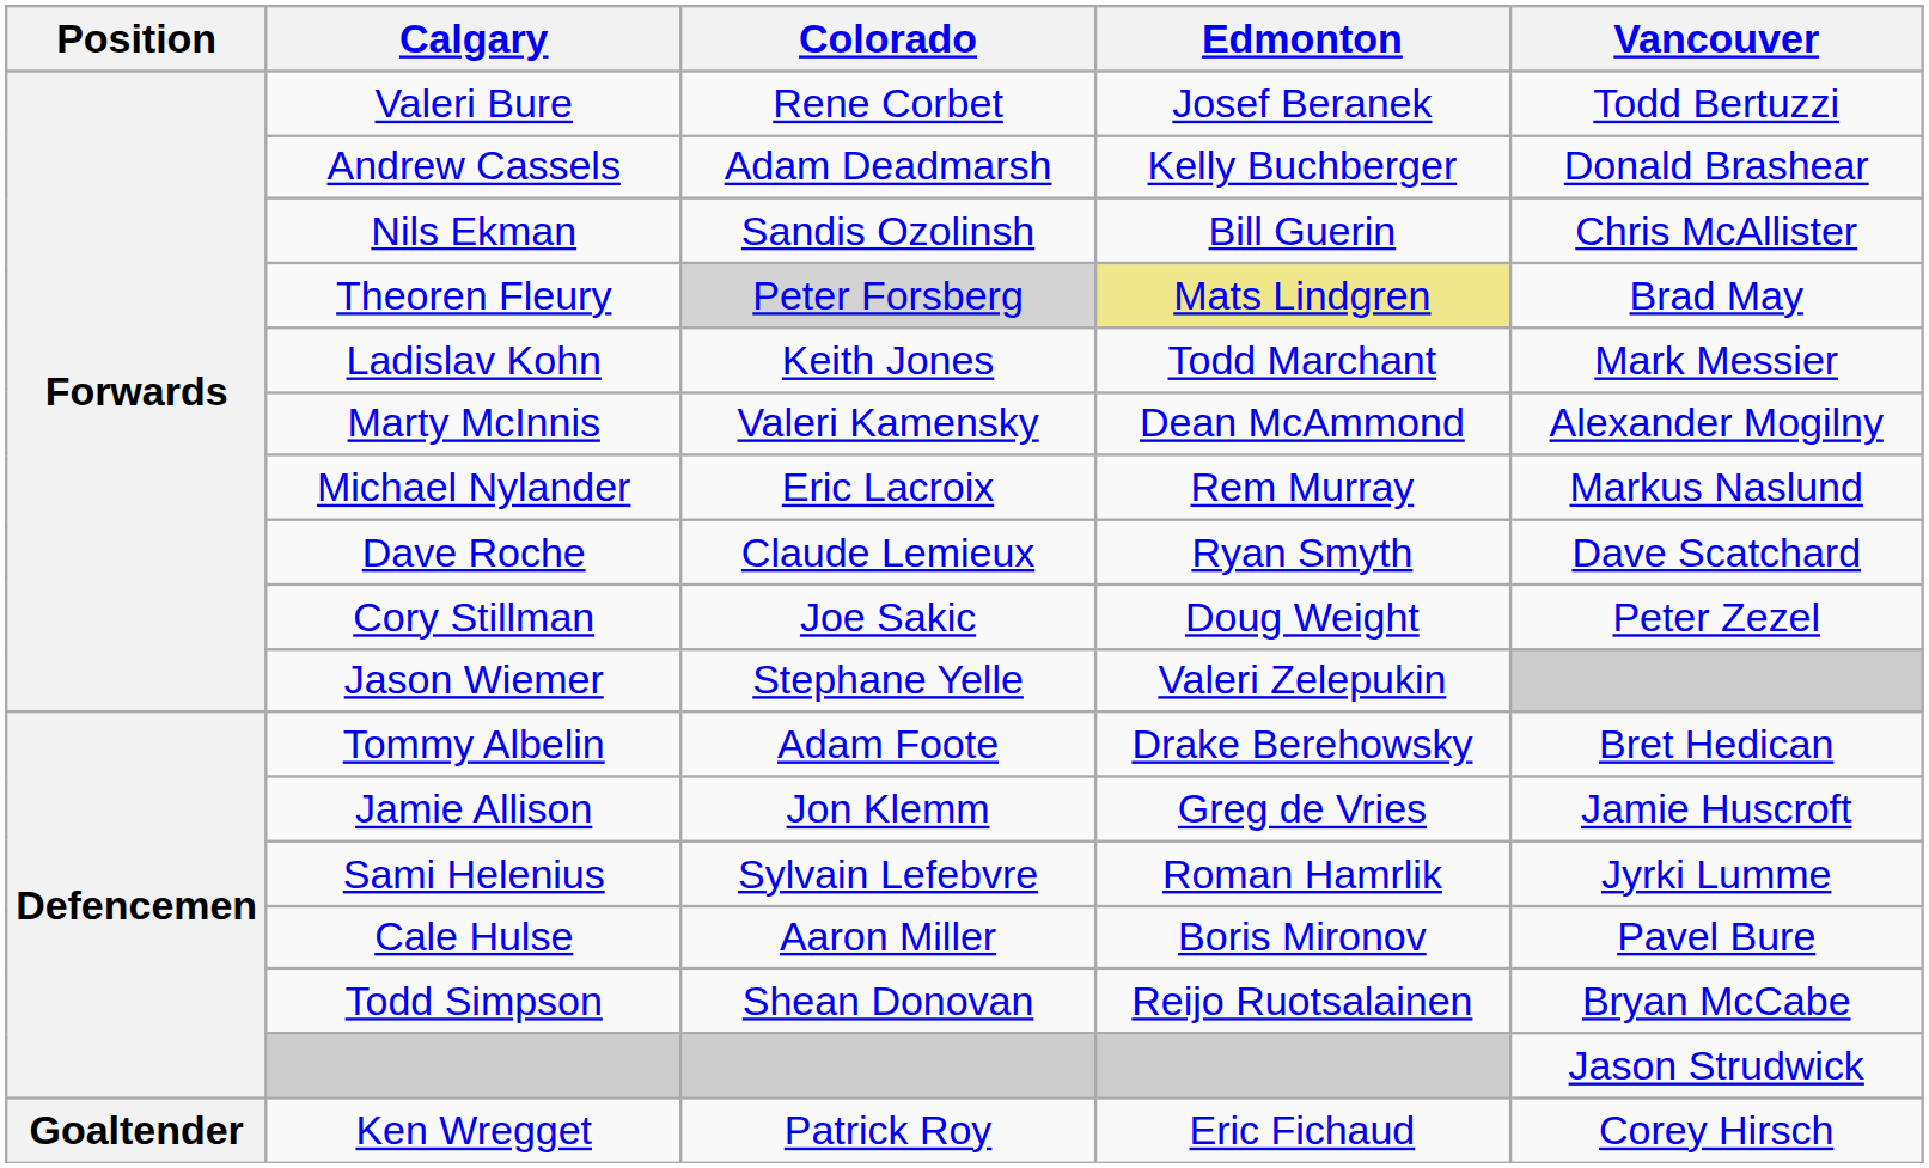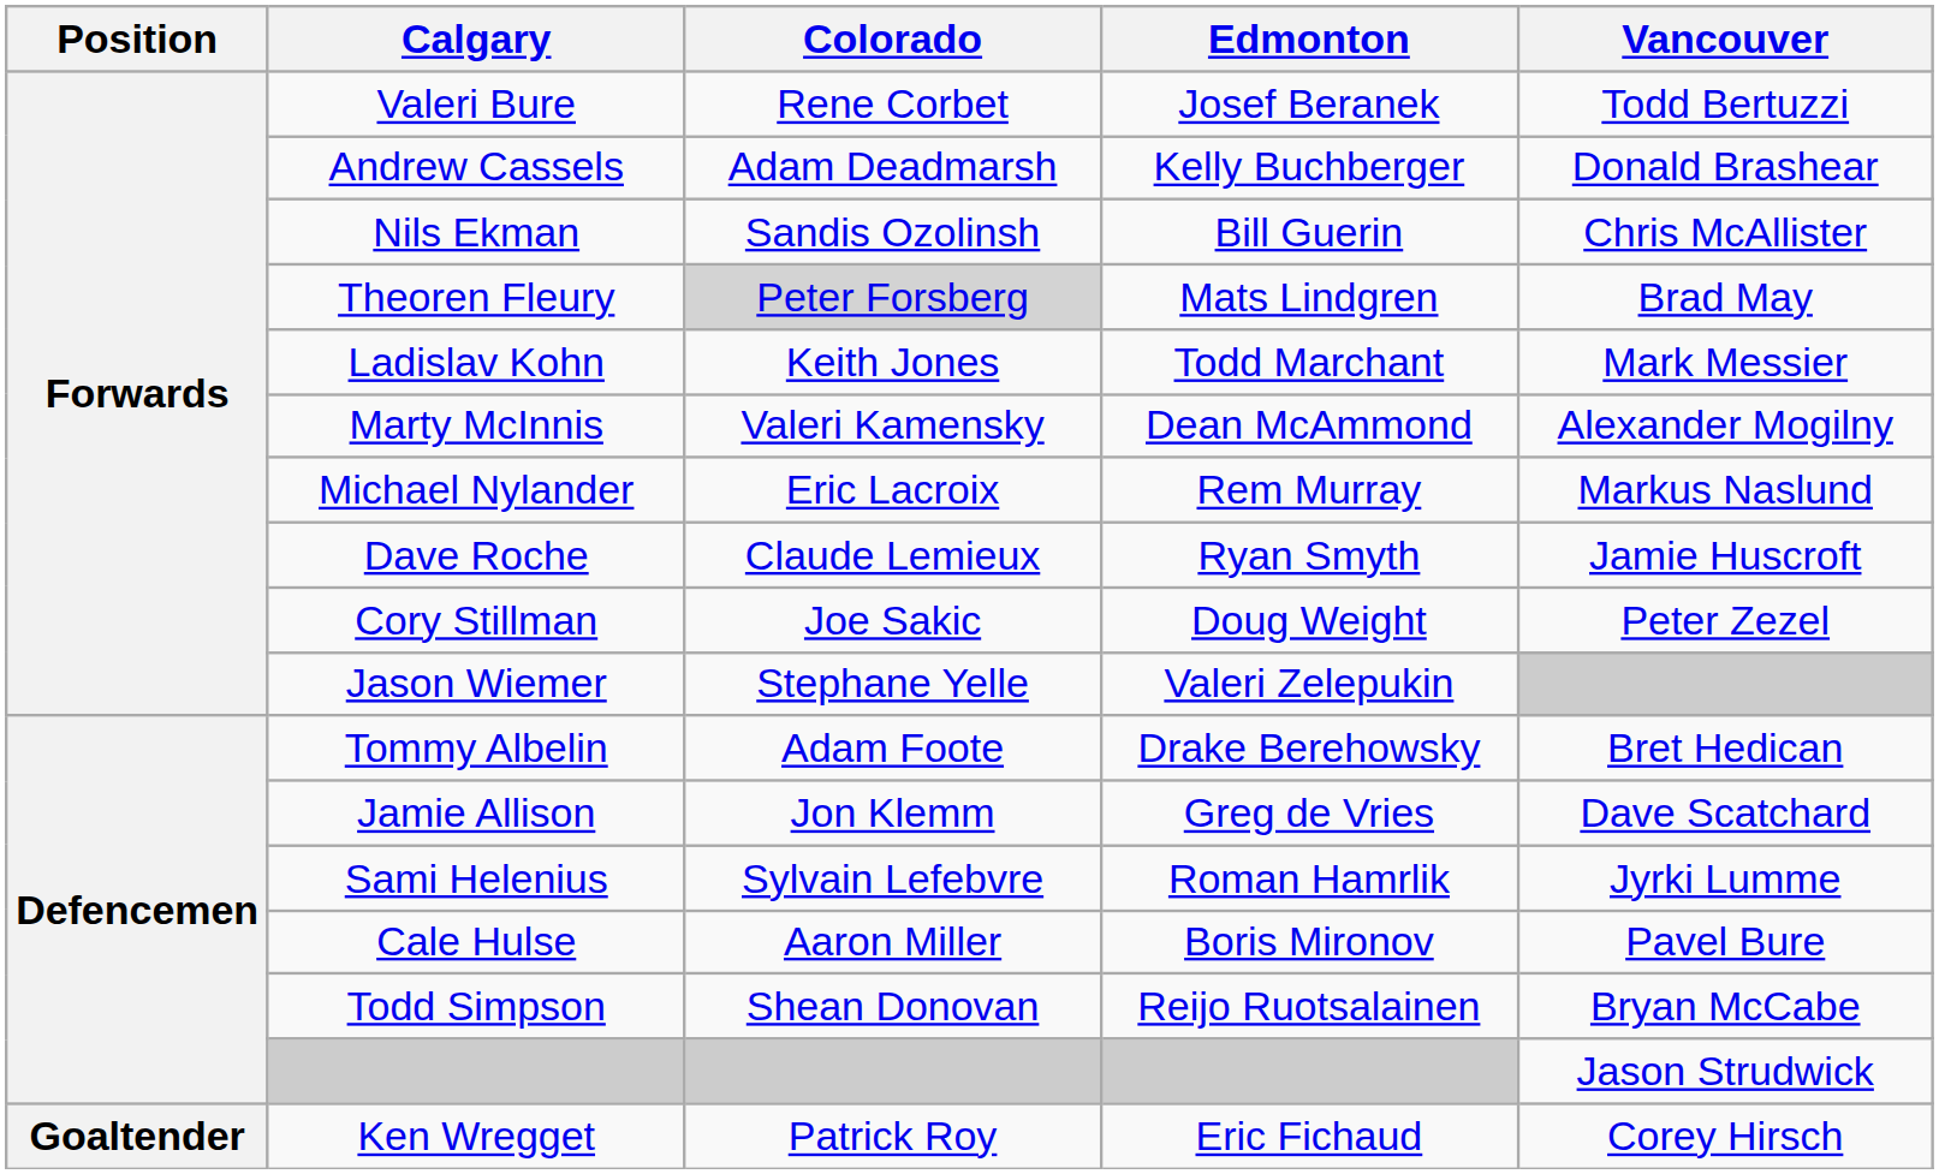 <table class="wikitable" style="font-size:90%;text-align:center;">
 <tr>
 <th scope=col>Position</th>
 <th scope=col width="140"><a href='#'>Calgary</a></th>
 <th scope=col width="140"><a href='#'>Colorado</a></th>
 <th scope=col width="140"><a href='#'>Edmonton</a></th>
 <th scope=col width="140"><a href='#'>Vancouver</a></th>
 </tr>
 <tr>
 <th scope="row" rowspan="10">Forwards</th>
 <td><a href='#'>Valeri Bure</a></td>
 <td><a href='#'>Rene Corbet</a></td>
 <td><a href='#'>Josef Beranek</a></td>
 <td><a href='#'>Todd Bertuzzi</a></td>
 </tr>
 <tr>
 <td><a href='#'>Andrew Cassels</a></td>
 <td><a href='#'>Adam Deadmarsh</a></td>
 <td><a href='#'>Kelly Buchberger</a></td>
 <td><a href='#'>Donald Brashear</a></td>
 </tr>
 <tr>
 <td><a href='#'>Nils Ekman</a></td>
 <td><a href='#'>Sandis Ozolinsh</a></td>
 <td><a href='#'>Bill Guerin</a></td>
 <td><a href='#'>Chris McAllister</a></td>
 </tr>
 <tr>
 <td><a href='#'>Theoren Fleury</a></td>
 <td style="background: lightgrey;"><a href='#'>Peter Forsberg</a></td>
-<td style="background: khaki;"><a href='#'>Mats Lindgren</a></td>
+<td><a href='#'>Mats Lindgren</a></td>
 <td><a href='#'>Brad May</a></td>
 </tr>
 <tr>
 <td><a href='#'>Ladislav Kohn</a></td>
 <td><a href='#'>Keith Jones</a></td>
 <td><a href='#'>Todd Marchant</a></td>
 <td><a href='#'>Mark Messier</a></td>
 </tr>
 <tr>
 <td><a href='#'>Marty McInnis</a></td>
 <td><a href='#'>Valeri Kamensky</a></td>
 <td><a href='#'>Dean McAmmond</a></td>
 <td><a href='#'>Alexander Mogilny</a></td>
 </tr>
 <tr>
 <td><a href='#'>Michael Nylander</a></td>
 <td><a href='#'>Eric Lacroix</a></td>
 <td><a href='#'>Rem Murray</a></td>
 <td><a href='#'>Markus Naslund</a></td>
 </tr>
 <tr>
 <td><a href='#'>Dave Roche</a></td>
 <td><a href='#'>Claude Lemieux</a></td>
 <td><a href='#'>Ryan Smyth</a></td>
-<td><a href='#'>Dave Scatchard</a></td>
+<td><a href='#'>Jamie Huscroft</a></td>
 </tr>
 <tr>
 <td><a href='#'>Cory Stillman</a></td>
 <td><a href='#'>Joe Sakic</a></td>
 <td><a href='#'>Doug Weight</a></td>
 <td><a href='#'>Peter Zezel</a></td>
 </tr>
 <tr>
 <td><a href='#'>Jason Wiemer</a></td>
 <td><a href='#'>Stephane Yelle</a></td>
 <td><a href='#'>Valeri Zelepukin</a></td>
 <td style="background-color:#CCCCCC"></td>
 </tr>
 <tr>
 <th scope="row" rowspan="6">Defencemen</th>
 <td><a href='#'>Tommy Albelin</a></td>
 <td><a href='#'>Adam Foote</a></td>
 <td><a href='#'>Drake Berehowsky</a></td>
 <td><a href='#'>Bret Hedican</a></td>
 </tr>
 <tr>
 <td><a href='#'>Jamie Allison</a></td>
 <td><a href='#'>Jon Klemm</a></td>
 <td><a href='#'>Greg de Vries</a></td>
-<td><a href='#'>Jamie Huscroft</a></td>
+<td><a href='#'>Dave Scatchard</a></td>
 </tr>
 <tr>
 <td><a href='#'>Sami Helenius</a></td>
 <td><a href='#'>Sylvain Lefebvre</a></td>
 <td><a href='#'>Roman Hamrlik</a></td>
 <td><a href='#'>Jyrki Lumme</a></td>
 </tr>
 <tr>
 <td><a href='#'>Cale Hulse</a></td>
 <td><a href='#'>Aaron Miller</a></td>
 <td><a href='#'>Boris Mironov</a></td>
 <td><a href='#'>Pavel Bure</a></td>
 </tr>
 <tr>
 <td><a href='#'>Todd Simpson</a></td>
 <td><a href='#'>Shean Donovan</a></td>
 <td><a href='#'>Reijo Ruotsalainen</a></td>
 <td><a href='#'>Bryan McCabe</a></td>
 </tr>
 <tr>
 <td style="background-color:#CCCCCC"></td>
 <td style="background-color:#CCCCCC"></td>
 <td style="background-color:#CCCCCC"></td>
 <td><a href='#'>Jason Strudwick</a></td>
 </tr>
 <tr>
 <th scope="row">Goaltender</th>
 <td><a href='#'>Ken Wregget</a></td>
 <td><a href='#'>Patrick Roy</a></td>
 <td><a href='#'>Eric Fichaud</a></td>
 <td><a href='#'>Corey Hirsch</a></td>
 </tr>
 </table>
